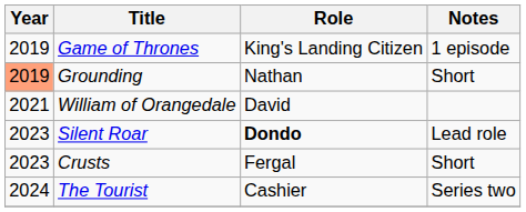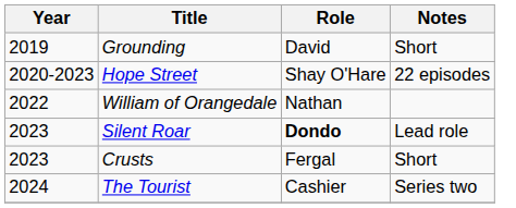 <table class="wikitable sortable">
 <tr>
 <th>Year</th>
 <th>Title</th>
 <th>Role</th>
 <th class="unsortable">Notes</th>
 </tr>
 <tr>
 <td>2019</td>
-<td><em><a href='#'>Game of Thrones</a></em></td>
-<td>King's Landing Citizen</td>
-<td>1 episode</td>
-</tr>
-<tr>
-<td style="background: lightsalmon;">2019</td>
 <td><em>Grounding</em></td>
-<td>Nathan</td>
+<td>David</td>
 <td>Short</td>
 </tr>
 <tr>
-<td>2021</td>
+<td>2020-2023</td>
+<td><em><a href='#'>Hope Street</a></em></td>
+<td>Shay O'Hare</td>
+<td>22 episodes</td>
+</tr>
+<tr>
+<td>2022</td>
 <td><em>William of Orangedale</em></td>
-<td>David</td>
+<td>Nathan</td>
 <td></td>
 </tr>
 <tr>
 <td>2023</td>
 <td><em><a href='#'>Silent Roar</a></em></td>
 <td><strong>Dondo</strong></td>
 <td>Lead role</td>
 </tr>
 <tr>
 <td>2023</td>
 <td><em>Crusts</em></td>
 <td>Fergal</td>
 <td>Short</td>
 </tr>
 <tr>
 <td>2024</td>
 <td><em><a href='#'>The Tourist</a></em></td>
 <td>Cashier</td>
 <td>Series two</td>
 </tr>
 <tr>
 </tr>
 </table>
